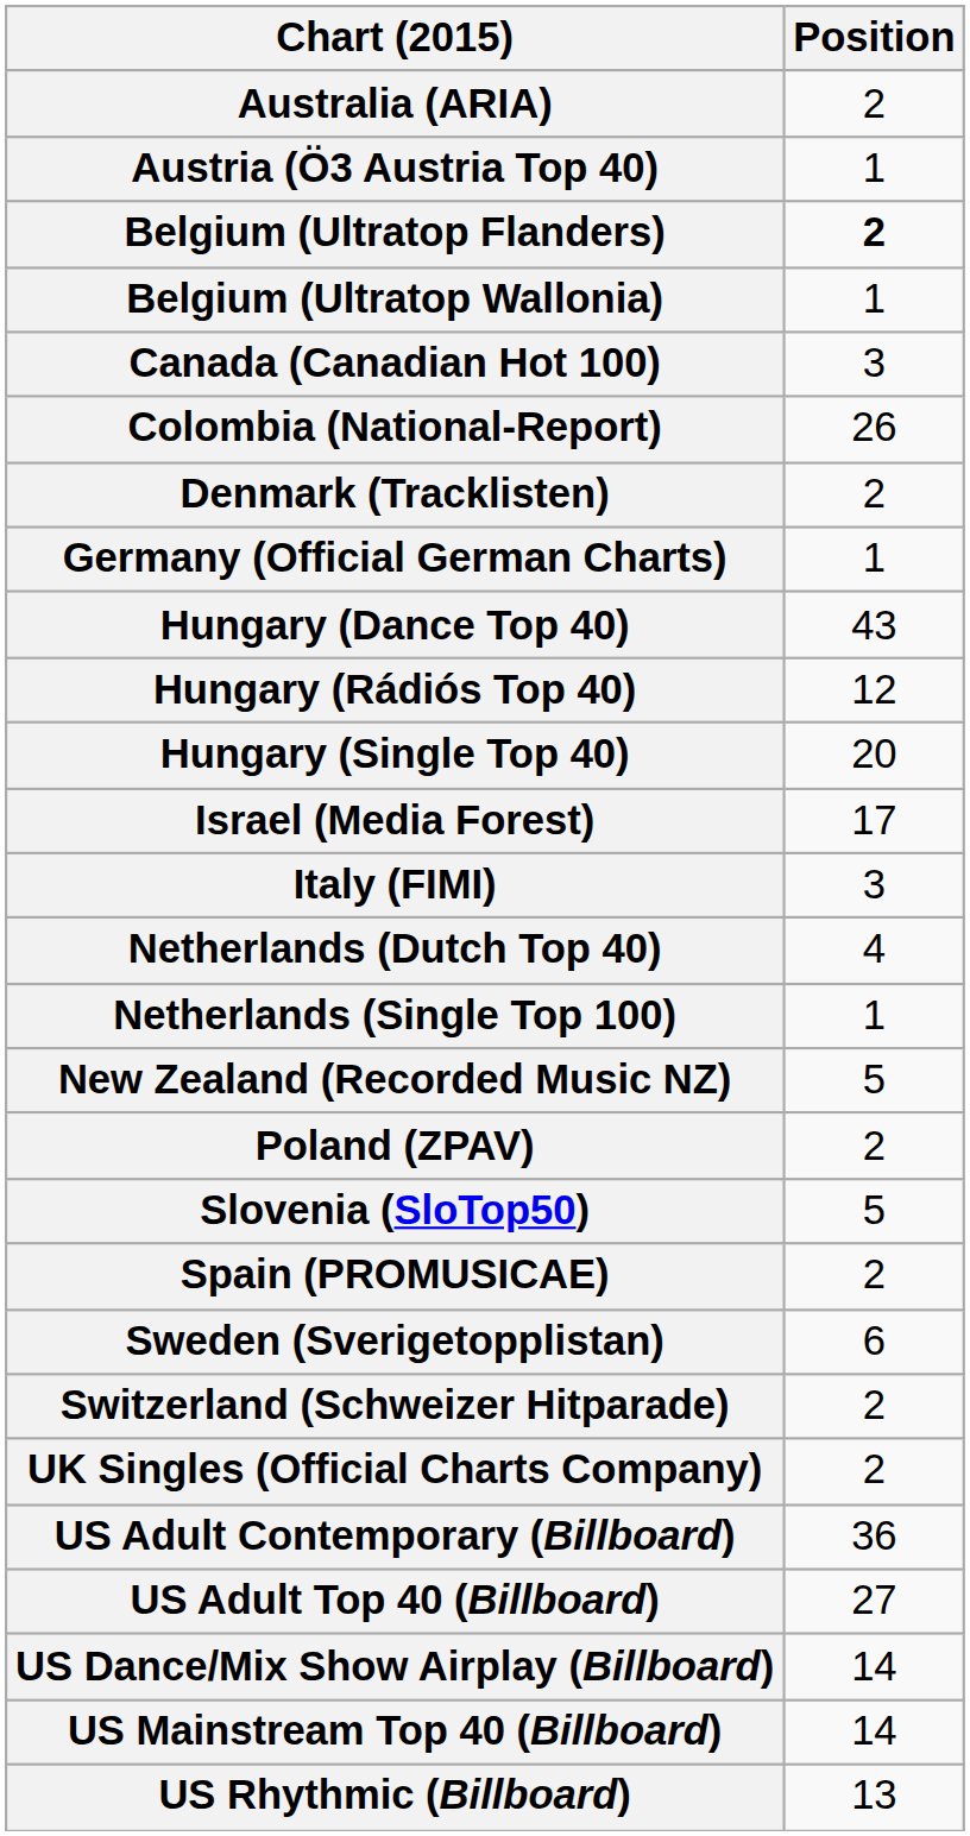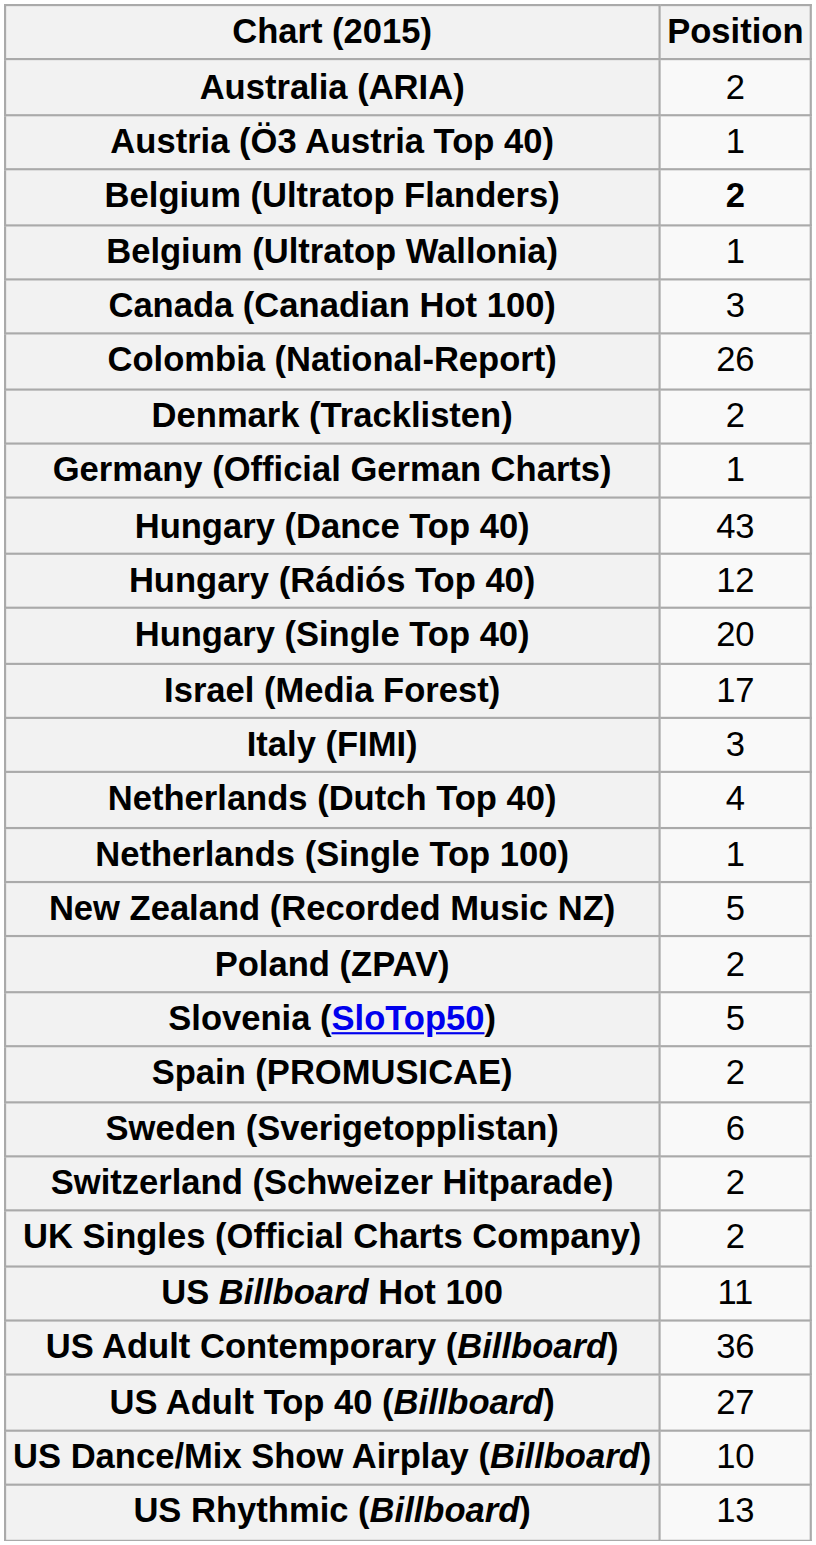 <table class="wikitable plainrowheaders sortable" style="text-align:center">
 <tr>
 <th scope="col">Chart (2015)</th>
 <th scope="col">Position</th>
 </tr>
 <tr>
 <th scope="row">Australia (ARIA)</th>
 <td>2</td>
 </tr>
 <tr>
 <th scope="row">Austria (Ö3 Austria Top 40)</th>
 <td>1</td>
 </tr>
 <tr>
 <th scope="row">Belgium (Ultratop Flanders)</th>
 <td><strong>2</strong></td>
 </tr>
 <tr>
 <th scope="row">Belgium (Ultratop Wallonia)</th>
 <td>1</td>
 </tr>
 <tr>
 <th scope="row">Canada (Canadian Hot 100)</th>
 <td>3</td>
 </tr>
 <tr>
 <th scope="row">Colombia (National-Report)</th>
 <td>26</td>
 </tr>
 <tr>
 <th scope="row">Denmark (Tracklisten)</th>
 <td>2</td>
 </tr>
 <tr>
 <th scope="row">Germany (Official German Charts)</th>
 <td>1</td>
 </tr>
 <tr>
 <th scope="row">Hungary (Dance Top 40)</th>
 <td>43</td>
 </tr>
 <tr>
 <th scope="row">Hungary (Rádiós Top 40)</th>
 <td>12</td>
 </tr>
 <tr>
 <th scope="row">Hungary (Single Top 40)</th>
 <td>20</td>
 </tr>
 <tr>
 <th scope="row">Israel (Media Forest)</th>
 <td>17</td>
 </tr>
 <tr>
 <th scope="row">Italy (FIMI)</th>
 <td>3</td>
 </tr>
 <tr>
 <th scope="row">Netherlands (Dutch Top 40)</th>
 <td>4</td>
 </tr>
 <tr>
 <th scope="row">Netherlands (Single Top 100)</th>
 <td>1</td>
 </tr>
 <tr>
 <th scope="row">New Zealand (Recorded Music NZ)</th>
 <td>5</td>
 </tr>
 <tr>
 <th scope="row">Poland (ZPAV)</th>
 <td>2</td>
 </tr>
 <tr>
 <th scope="row">Slovenia (<a href='#'>SloTop50</a>)</th>
 <td align=center>5</td>
 </tr>
 <tr>
 <th scope="row">Spain (PROMUSICAE)</th>
 <td>2</td>
 </tr>
 <tr>
 <th scope="row">Sweden (Sverigetopplistan)</th>
 <td>6</td>
 </tr>
 <tr>
 <th scope="row">Switzerland (Schweizer Hitparade)</th>
 <td>2</td>
 </tr>
 <tr>
 <th scope="row">UK Singles (Official Charts Company)</th>
 <td>2</td>
 </tr>
 <tr>
+<th scope="row">US <em>Billboard</em> Hot 100</th>
+<td>11</td>
+</tr>
+<tr>
 <th scope="row">US Adult Contemporary (<em>Billboard</em>)</th>
 <td>36</td>
 </tr>
 <tr>
 <th scope="row">US Adult Top 40 (<em>Billboard</em>)</th>
 <td>27</td>
 </tr>
 <tr>
 <th scope="row">US Dance/Mix Show Airplay (<em>Billboard</em>)</th>
-<td>14</td>
-</tr>
-<tr>
-<th scope="row">US Mainstream Top 40 (<em>Billboard</em>)</th>
-<td>14</td>
+<td>10</td>
 </tr>
 <tr>
 <th scope="row">US Rhythmic (<em>Billboard</em>)</th>
 <td>13</td>
 </tr>
 </table>
